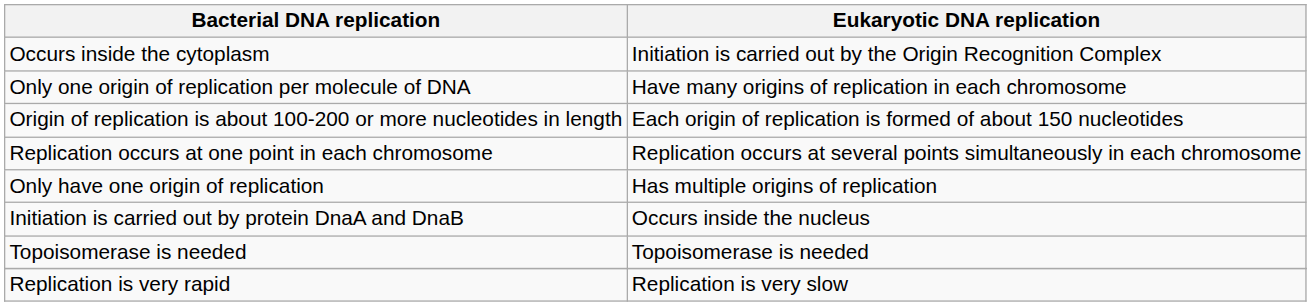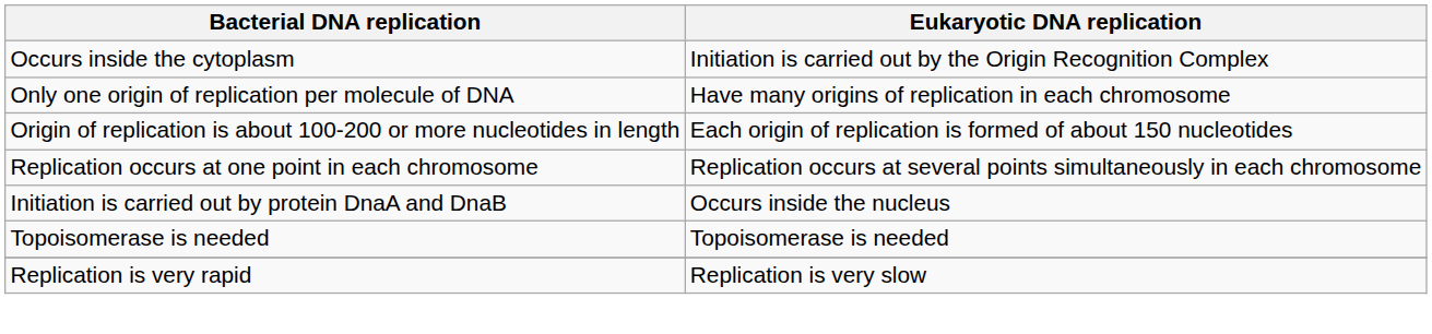 <table class="wikitable">
 <tr>
 <th>Bacterial DNA replication</th>
 <th>Eukaryotic DNA replication</th>
 </tr>
 <tr>
 <td>Occurs inside the cytoplasm</td>
 <td>Initiation is carried out by the Origin Recognition Complex</td>
 </tr>
 <tr>
 <td>Only one origin of replication per molecule of DNA</td>
 <td>Have many origins of replication in each chromosome</td>
 </tr>
 <tr>
 <td>Origin of replication is about 100-200 or more nucleotides in length</td>
 <td>Each origin of replication is formed of about 150 nucleotides</td>
 </tr>
 <tr>
 <td>Replication occurs at one point in each chromosome</td>
 <td>Replication occurs at several points simultaneously in each chromosome</td>
 </tr>
 <tr>
-<td>Only have one origin of replication</td>
-<td>Has multiple origins of replication</td>
-</tr>
-<tr>
 <td>Initiation is carried out by protein DnaA and DnaB</td>
 <td>Occurs inside the nucleus</td>
 </tr>
 <tr>
 <td>Topoisomerase is needed</td>
 <td>Topoisomerase is needed</td>
 </tr>
 <tr Have long Okazaki fragments, 1000-2000 nucleotides long || Have short Okazaki fragments, 100-200 nucleotides long>
 </tr>
 <tr>
 <td>Replication is very rapid</td>
 <td>Replication is very slow</td>
 </tr>
 </table>
